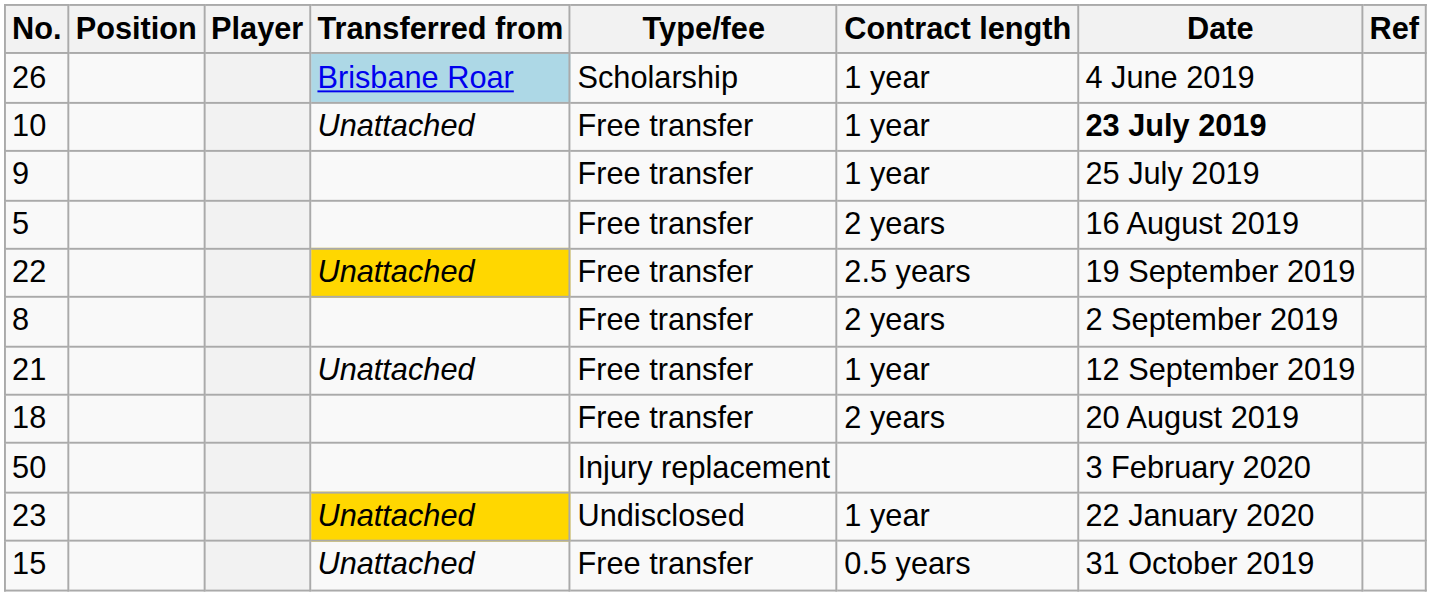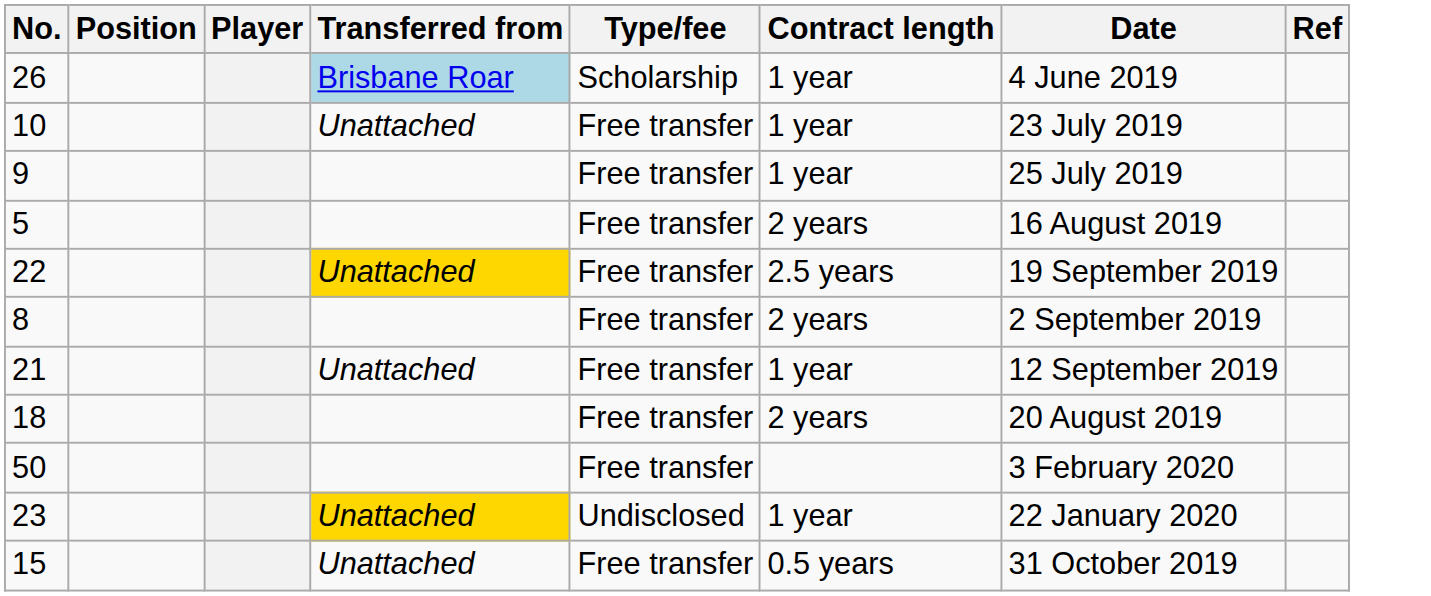 <table class="wikitable plainrowheaders sortable" style="text-align:center; text-align:left">
 <tr>
 <th scope="col">No.</th>
 <th scope="col">Position</th>
 <th scope="col">Player</th>
 <th scope="col">Transferred from</th>
 <th scope="col">Type/fee</th>
 <th scope="col">Contract length</th>
 <th scope="col">Date</th>
 <th scope="col" class="unsortable">Ref</th>
 </tr>
 <tr>
 <td>26</td>
 <td></td>
 <th scope="row"></th>
 <td style="background: lightblue;"><a href='#'>Brisbane Roar</a></td>
 <td>Scholarship</td>
 <td>1 year</td>
 <td>4 June 2019</td>
 <td></td>
 </tr>
 <tr>
 <td>10</td>
 <td></td>
 <th scope="row"></th>
 <td><em>Unattached</em></td>
 <td>Free transfer</td>
 <td>1 year</td>
-<td><strong>23 July 2019</strong></td>
+<td>23 July 2019</td>
 <td></td>
 </tr>
 <tr>
 <td>9</td>
 <td></td>
 <th scope="row"></th>
 <td></td>
 <td>Free transfer</td>
 <td>1 year</td>
 <td>25 July 2019</td>
 <td></td>
 </tr>
 <tr>
 <td>5</td>
 <td></td>
 <th scope="row"></th>
 <td></td>
 <td>Free transfer</td>
 <td>2 years</td>
 <td>16 August 2019</td>
 <td></td>
 </tr>
 <tr>
 <td>22</td>
 <td></td>
 <th scope="row"></th>
 <td style="background: gold;"><em>Unattached</em></td>
 <td>Free transfer</td>
 <td>2.5 years</td>
 <td>19 September 2019</td>
 <td></td>
 </tr>
 <tr>
 <td>8</td>
 <td></td>
 <th scope="row"></th>
 <td></td>
 <td>Free transfer</td>
 <td>2 years</td>
 <td>2 September 2019</td>
 <td></td>
 </tr>
 <tr>
 <td>21</td>
 <td></td>
 <th scope="row"></th>
 <td><em>Unattached</em></td>
 <td>Free transfer</td>
 <td>1 year</td>
 <td>12 September 2019</td>
 <td></td>
 </tr>
 <tr>
 <td>18</td>
 <td></td>
 <th scope="row"></th>
 <td></td>
 <td>Free transfer</td>
 <td>2 years</td>
 <td>20 August 2019</td>
 <td></td>
 </tr>
 <tr>
 <td>50</td>
 <td></td>
 <th scope="row"></th>
 <td></td>
-<td>Injury replacement</td>
+<td>Free transfer</td>
 <td></td>
 <td>3 February 2020</td>
 <td></td>
 </tr>
 <tr>
 <td>23</td>
 <td></td>
 <th scope="row"></th>
 <td style="background: gold;"><em>Unattached</em></td>
 <td>Undisclosed</td>
 <td>1 year</td>
 <td>22 January 2020</td>
 <td></td>
 </tr>
 <tr>
 <td>15</td>
 <td></td>
 <th scope="row"></th>
 <td><em>Unattached</em></td>
 <td>Free transfer</td>
 <td>0.5 years</td>
 <td>31 October 2019</td>
 <td></td>
 </tr>
 </table>
